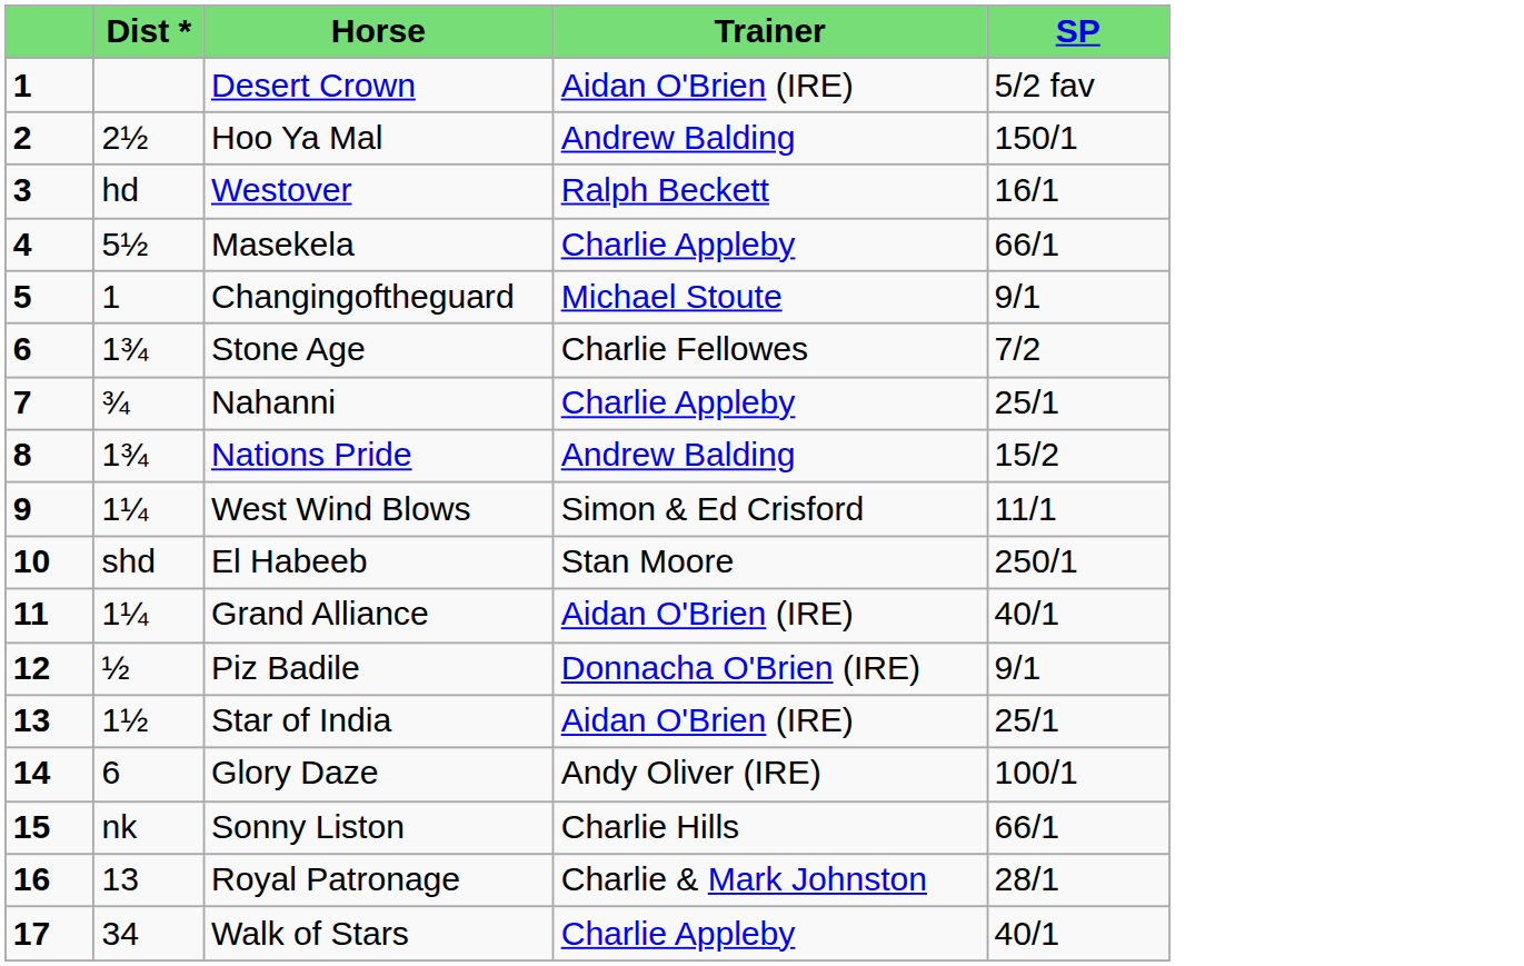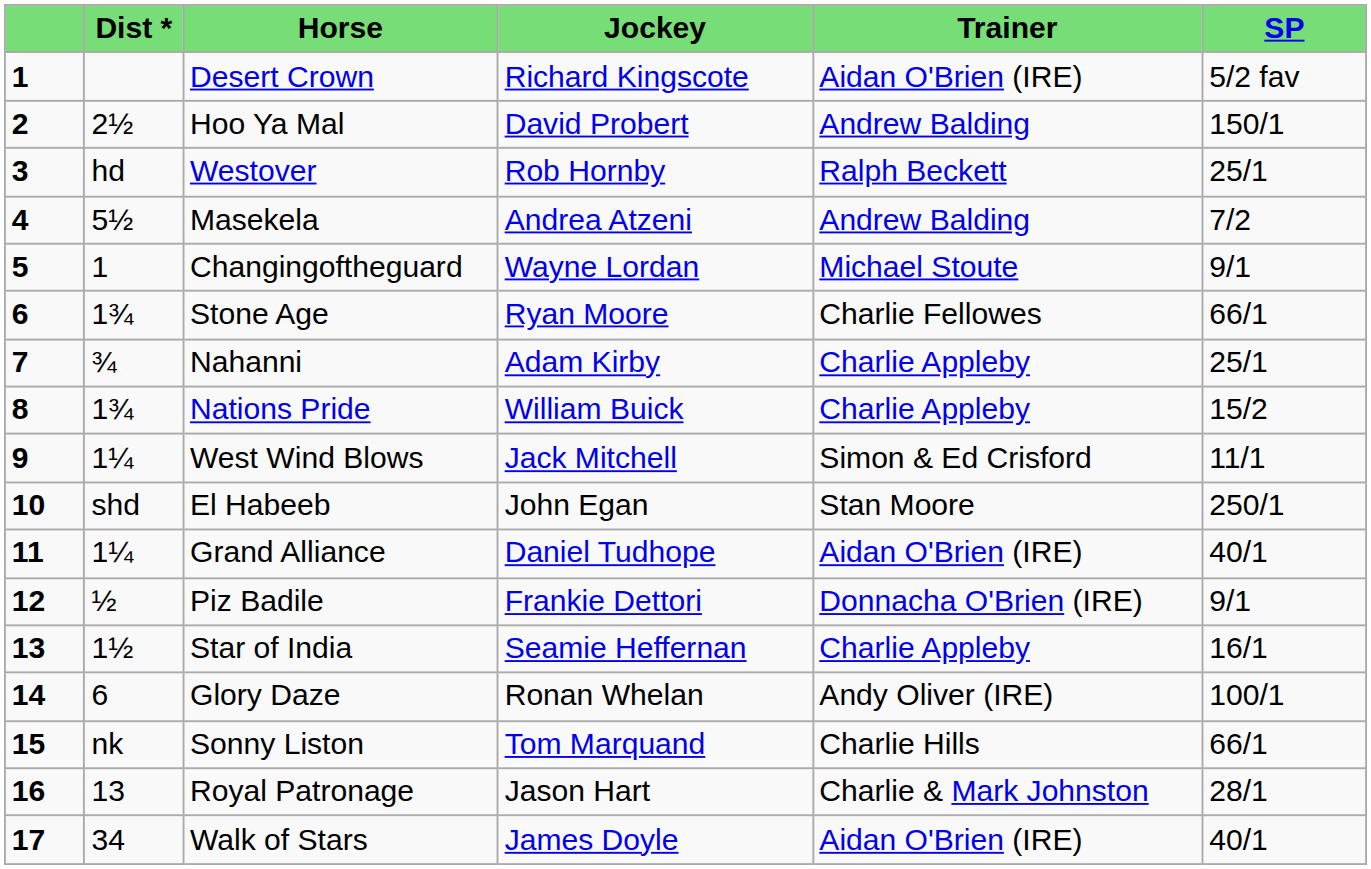 <table class="wikitable">
 <tr style="background:#7d7; text-align:center;">
 <td style="width:35px;"></td>
 <td style="width:45px;"><strong>Dist *</strong></td>
 <td style="width:160px;"><strong>Horse</strong></td>
+<td style="width:160px;"><strong>Jockey</strong></td>
 <td style="width:200px;"><strong>Trainer</strong></td>
 <td style="width:80px;"><strong><a href='#'>SP</a></strong></td>
 </tr>
 <tr>
 <td><strong>1</strong></td>
 <td></td>
 <td><a href='#'>Desert Crown</a></td>
+<td><a href='#'>Richard Kingscote</a></td>
 <td><a href='#'>Aidan O'Brien</a> (IRE)</td>
 <td>5/2 fav</td>
 </tr>
 <tr>
 <td><strong>2</strong></td>
 <td>2½</td>
 <td>Hoo Ya Mal</td>
+<td><a href='#'>David Probert</a></td>
 <td><a href='#'>Andrew Balding</a></td>
 <td>150/1</td>
 </tr>
 <tr>
 <td><strong>3</strong></td>
 <td>hd</td>
 <td><a href='#'>Westover</a></td>
+<td><a href='#'>Rob Hornby</a></td>
 <td><a href='#'>Ralph Beckett</a></td>
-<td>16/1</td>
+<td>25/1</td>
 </tr>
 <tr>
 <td><strong>4</strong></td>
 <td>5½</td>
 <td>Masekela</td>
-<td><a href='#'>Charlie Appleby</a></td>
-<td>66/1</td>
+<td><a href='#'>Andrea Atzeni</a></td>
+<td><a href='#'>Andrew Balding</a></td>
+<td>7/2</td>
 </tr>
 <tr>
 <td><strong>5</strong></td>
 <td>1</td>
 <td>Changingoftheguard</td>
+<td><a href='#'>Wayne Lordan</a></td>
 <td><a href='#'>Michael Stoute</a></td>
 <td>9/1</td>
 </tr>
 <tr>
 <td><strong>6</strong></td>
 <td>1¾</td>
 <td>Stone Age</td>
+<td><a href='#'>Ryan Moore</a></td>
 <td>Charlie Fellowes</td>
-<td>7/2</td>
+<td>66/1</td>
 </tr>
 <tr>
 <td><strong>7</strong></td>
 <td>¾</td>
 <td>Nahanni</td>
+<td><a href='#'>Adam Kirby</a></td>
 <td><a href='#'>Charlie Appleby</a></td>
 <td>25/1</td>
 </tr>
 <tr>
 <td><strong>8</strong></td>
 <td>1¾</td>
 <td><a href='#'>Nations Pride</a></td>
-<td><a href='#'>Andrew Balding</a></td>
+<td><a href='#'>William Buick</a></td>
+<td><a href='#'>Charlie Appleby</a></td>
 <td>15/2</td>
 </tr>
 <tr>
 <td><strong>9</strong></td>
 <td>1¼</td>
 <td>West Wind Blows</td>
+<td><a href='#'>Jack Mitchell</a></td>
 <td>Simon & Ed Crisford</td>
 <td>11/1</td>
 </tr>
 <tr>
 <td><strong>10</strong></td>
 <td>shd</td>
 <td>El Habeeb</td>
+<td>John Egan</td>
 <td>Stan Moore</td>
 <td>250/1</td>
 </tr>
 <tr>
 <td><strong>11</strong></td>
 <td>1¼</td>
 <td>Grand Alliance</td>
+<td><a href='#'>Daniel Tudhope</a></td>
 <td><a href='#'>Aidan O'Brien</a> (IRE)</td>
 <td>40/1</td>
 </tr>
 <tr>
 <td><strong>12</strong></td>
 <td>½</td>
 <td>Piz Badile</td>
+<td><a href='#'>Frankie Dettori</a></td>
 <td><a href='#'>Donnacha O'Brien</a> (IRE)</td>
 <td>9/1</td>
 </tr>
 <tr>
 <td><strong>13</strong></td>
 <td>1½</td>
 <td>Star of India</td>
-<td><a href='#'>Aidan O'Brien</a> (IRE)</td>
-<td>25/1</td>
+<td><a href='#'>Seamie Heffernan</a></td>
+<td><a href='#'>Charlie Appleby</a></td>
+<td>16/1</td>
 </tr>
 <tr>
 <td><strong>14</strong></td>
 <td>6</td>
 <td>Glory Daze</td>
+<td>Ronan Whelan</td>
 <td>Andy Oliver (IRE)</td>
 <td>100/1</td>
 </tr>
 <tr>
 <td><strong>15</strong></td>
 <td>nk</td>
 <td>Sonny Liston</td>
+<td><a href='#'>Tom Marquand</a></td>
 <td>Charlie Hills</td>
 <td>66/1</td>
 </tr>
 <tr>
 <td><strong>16</strong></td>
 <td>13</td>
 <td>Royal Patronage</td>
+<td>Jason Hart</td>
 <td>Charlie & <a href='#'>Mark Johnston</a></td>
 <td>28/1</td>
 </tr>
 <tr>
 <td><strong>17</strong></td>
 <td>34</td>
 <td>Walk of Stars</td>
-<td><a href='#'>Charlie Appleby</a></td>
+<td><a href='#'>James Doyle</a></td>
+<td><a href='#'>Aidan O'Brien</a> (IRE)</td>
 <td>40/1</td>
 </tr>
 </table>
